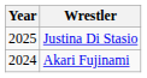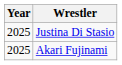 <table class="wikitable">
 <tr>
 <th>Year</th>
 <th>Wrestler</th>
 </tr>
 <tr>
 <td>2025</td>
 <td><a href='#'>Justina Di Stasio</a></td>
 </tr>
 <tr>
-<td>2024</td>
+<td>2025</td>
 <td><a href='#'>Akari Fujinami</a></td>
 </tr>
 </table>
